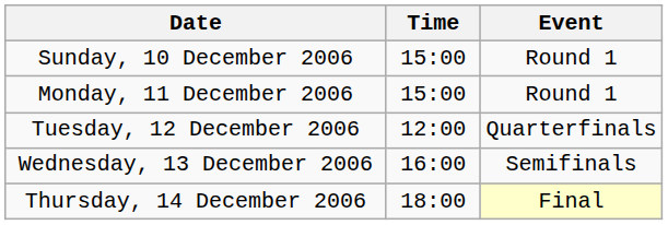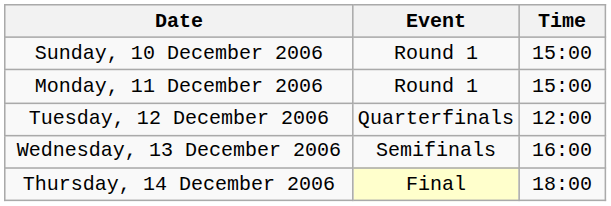 <table class = "wikitable" style="text-align:center;">
 <tr>
 <th width=220>Date</th>
+<th width=100>Event</th>
 <th width=50>Time</th>
-<th width=100>Event</th>
 </tr>
 <tr>
 <td>Sunday, 10 December 2006</td>
+<td>Round 1</td>
 <td>15:00</td>
-<td>Round 1</td>
 </tr>
 <tr>
 <td>Monday, 11 December 2006</td>
+<td>Round 1</td>
 <td>15:00</td>
-<td>Round 1</td>
 </tr>
 <tr>
 <td>Tuesday, 12 December 2006</td>
+<td>Quarterfinals</td>
 <td>12:00</td>
-<td>Quarterfinals</td>
 </tr>
 <tr>
 <td>Wednesday, 13 December 2006</td>
+<td>Semifinals</td>
 <td>16:00</td>
-<td>Semifinals</td>
 </tr>
 <tr>
 <td>Thursday, 14 December 2006</td>
+<td bgcolor=ffffcc>Final</td>
 <td>18:00</td>
-<td bgcolor=ffffcc>Final</td>
 </tr>
 </table>
